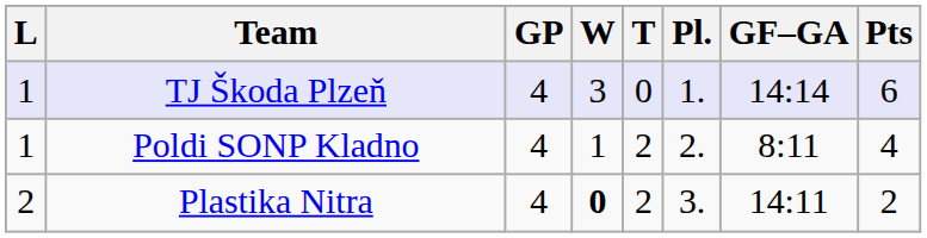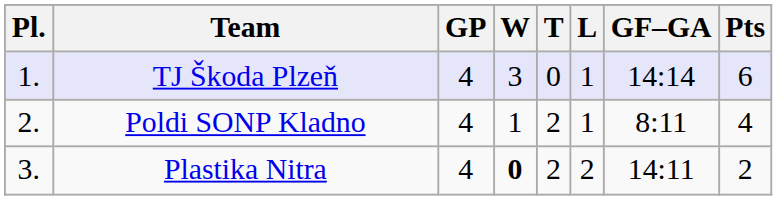 <table class="wikitable">
 <tr>
-<th>L</th>
+<th>Pl.</th>
 <th width="200">Team</th>
 <th>GP</th>
 <th>W</th>
 <th>T</th>
-<th>Pl.</th>
+<th>L</th>
 <th>GF–GA</th>
 <th>Pts</th>
 </tr>
 <tr bgcolor="#e6e6fa" align=center>
-<td>1</td>
+<td>1.</td>
 <td><a href='#'>TJ Škoda Plzeň</a></td>
 <td>4</td>
 <td>3</td>
 <td>0</td>
-<td>1.</td>
+<td>1</td>
 <td>14:14</td>
 <td>6</td>
 </tr>
 <tr align=center>
-<td>1</td>
+<td>2.</td>
 <td><a href='#'>Poldi SONP Kladno</a></td>
 <td>4</td>
 <td>1</td>
 <td>2</td>
-<td>2.</td>
+<td>1</td>
 <td>8:11</td>
 <td>4</td>
 </tr>
 <tr align=center>
-<td>2</td>
+<td>3.</td>
 <td><a href='#'>Plastika Nitra</a></td>
 <td>4</td>
 <td><strong>0</strong></td>
 <td>2</td>
-<td>3.</td>
+<td>2</td>
 <td>14:11</td>
 <td>2</td>
 </tr>
 </table>
